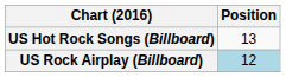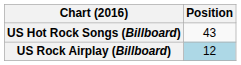 <table class="wikitable sortable plainrowheaders" style="text-align:center;">
 <tr>
 <th>Chart (2016)</th>
 <th>Position</th>
 </tr>
 <tr>
 <th scope="row">US Hot Rock Songs (<em>Billboard</em>)</th>
-<td>13</td>
+<td>43</td>
 </tr>
 <tr>
 <th scope="row">US Rock Airplay (<em>Billboard</em>)</th>
 <td style="background: lightblue;">12</td>
 </tr>
 </table>
